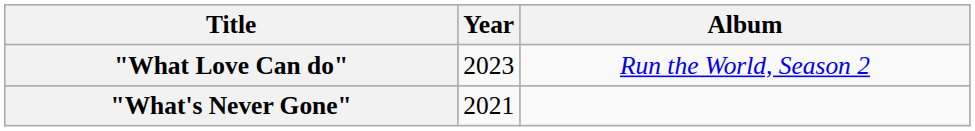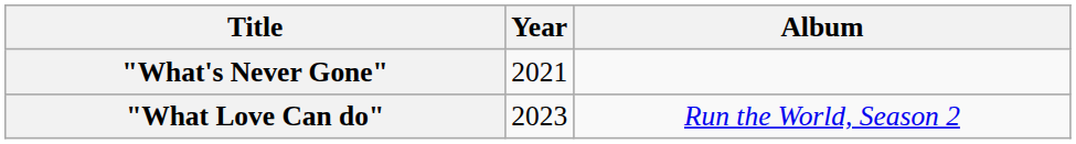 <table class="wikitable plainrowheaders" style="text-align:center;">
 <tr>
 <th style="width:20em;">Title</th>
 <th style="width:1em;">Year</th>
 <th style="width:20em;">Album</th>
 </tr>
 <tr>
+<th scope="row">"What's Never Gone"<br></th>
+<td>2021</td>
+<td></td>
+</tr>
+<tr>
 <th scope="row">"What Love Can do"<br></th>
 <td>2023</td>
 <td><em><a href='#'>Run the World, Season 2</a></em></td>
 </tr>
-<tr>
-<th scope="row">"What's Never Gone"<br></th>
-<td>2021</td>
-<td></td>
-</tr>
 </table>
